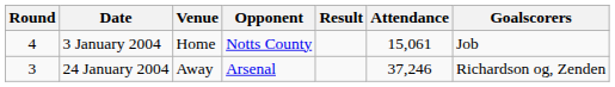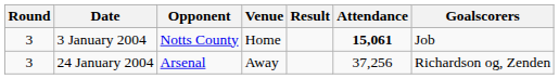 <table Class="wikitable">
 <tr>
 <th>Round</th>
 <th>Date</th>
+<th>Opponent</th>
 <th>Venue</th>
-<th>Opponent</th>
 <th>Result</th>
 <th>Attendance</th>
 <th>Goalscorers</th>
 </tr>
 <tr>
-<td align="center">4</td>
+<td align="center">3</td>
 <td>3 January 2004</td>
+<td><a href='#'>Notts County</a></td>
 <td>Home</td>
-<td><a href='#'>Notts County</a></td>
 <td></td>
-<td align="center">15,061</td>
+<td align="center"><strong>15,061</strong></td>
 <td>Job</td>
 </tr>
 <tr>
 <td align="center">3</td>
 <td>24 January 2004</td>
+<td><a href='#'>Arsenal</a></td>
 <td>Away</td>
-<td><a href='#'>Arsenal</a></td>
 <td></td>
-<td align="center">37,246</td>
+<td align="center">37,256</td>
 <td>Richardson og, Zenden</td>
 </tr>
 </table>
